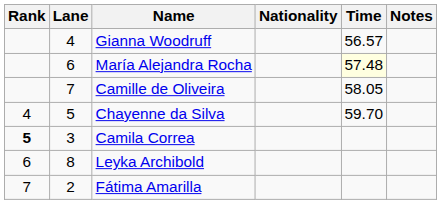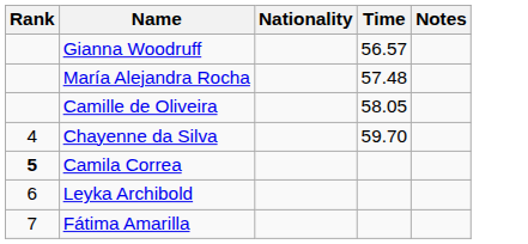 <table class="wikitable sortable" style="text-align:center">
 <tr>
 <th>Rank</th>
-<th>Lane</th>
 <th>Name</th>
 <th>Nationality</th>
 <th>Time</th>
 <th>Notes</th>
 </tr>
 <tr>
 <td></td>
-<td>4</td>
 <td align=left><a href='#'>Gianna Woodruff</a></td>
 <td align=left></td>
 <td>56.57</td>
 <td></td>
 </tr>
 <tr>
 <td></td>
-<td>6</td>
 <td align=left><a href='#'>María Alejandra Rocha</a></td>
 <td align=left></td>
-<td style="background: lightyellow;">57.48</td>
+<td>57.48</td>
 <td></td>
 </tr>
 <tr>
 <td></td>
-<td>7</td>
 <td align=left><a href='#'>Camille de Oliveira</a></td>
 <td align=left></td>
 <td>58.05</td>
 <td></td>
 </tr>
 <tr>
 <td>4</td>
-<td>5</td>
 <td align=left><a href='#'>Chayenne da Silva</a></td>
 <td align=left></td>
 <td>59.70</td>
 <td></td>
 </tr>
 <tr>
 <td><strong>5</strong></td>
-<td>3</td>
 <td align=left><a href='#'>Camila Correa</a></td>
 <td align=left></td>
 <td></td>
 <td></td>
 </tr>
 <tr>
 <td>6</td>
-<td>8</td>
 <td align=left><a href='#'>Leyka Archibold</a></td>
 <td align=left></td>
 <td></td>
 <td></td>
 </tr>
 <tr>
 <td>7</td>
-<td>2</td>
 <td align=left><a href='#'>Fátima Amarilla</a></td>
 <td align=left></td>
 <td></td>
 <td></td>
 </tr>
 </table>
